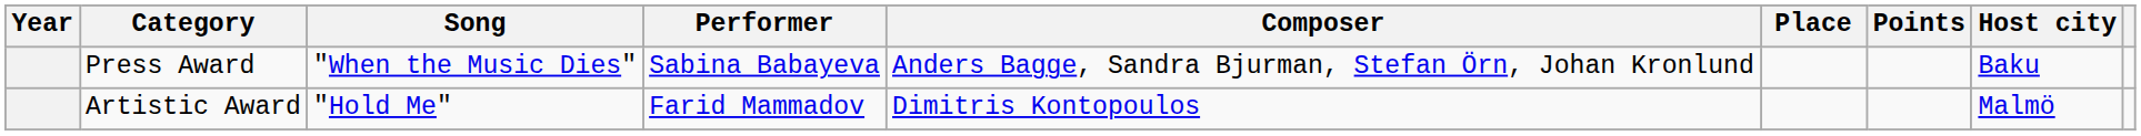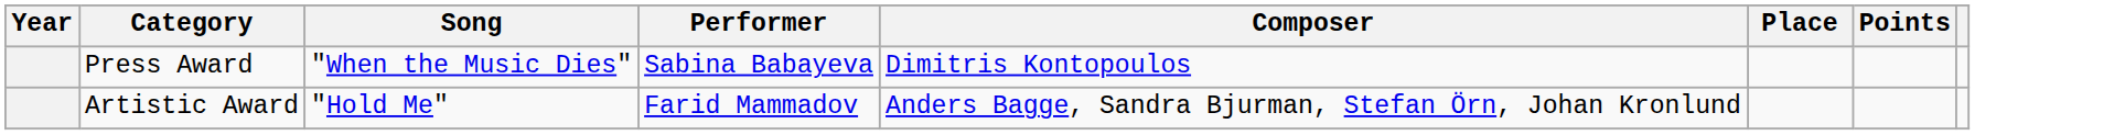 <table class="wikitable plainrowheaders" style="font-size:95%;">
 <tr>
 <th>Year</th>
 <th>Category</th>
 <th>Song</th>
 <th>Performer</th>
 <th>Composer</th>
 <th style="width:45px;">Place</th>
 <th style="width:45px;">Points</th>
-<th>Host city</th>
 <th class="unsortable"></th>
 </tr>
 <tr>
 <th scope="row"></th>
 <td>Press Award</td>
 <td>"<a href='#'>When the Music Dies</a>"</td>
 <td><a href='#'>Sabina Babayeva</a></td>
-<td><a href='#'>Anders Bagge</a>, Sandra Bjurman, <a href='#'>Stefan Örn</a>, Johan Kronlund</td>
+<td><a href='#'>Dimitris Kontopoulos</a></td>
 <td></td>
 <td></td>
-<td> <a href='#'>Baku</a></td>
 <td></td>
 </tr>
 <tr>
 <th scope="row"></th>
 <td>Artistic Award</td>
 <td>"<a href='#'>Hold Me</a>"</td>
 <td><a href='#'>Farid Mammadov</a></td>
-<td><a href='#'>Dimitris Kontopoulos</a></td>
+<td><a href='#'>Anders Bagge</a>, Sandra Bjurman, <a href='#'>Stefan Örn</a>, Johan Kronlund</td>
 <td></td>
 <td></td>
-<td> <a href='#'>Malmö</a></td>
 <td></td>
 </tr>
 </table>
